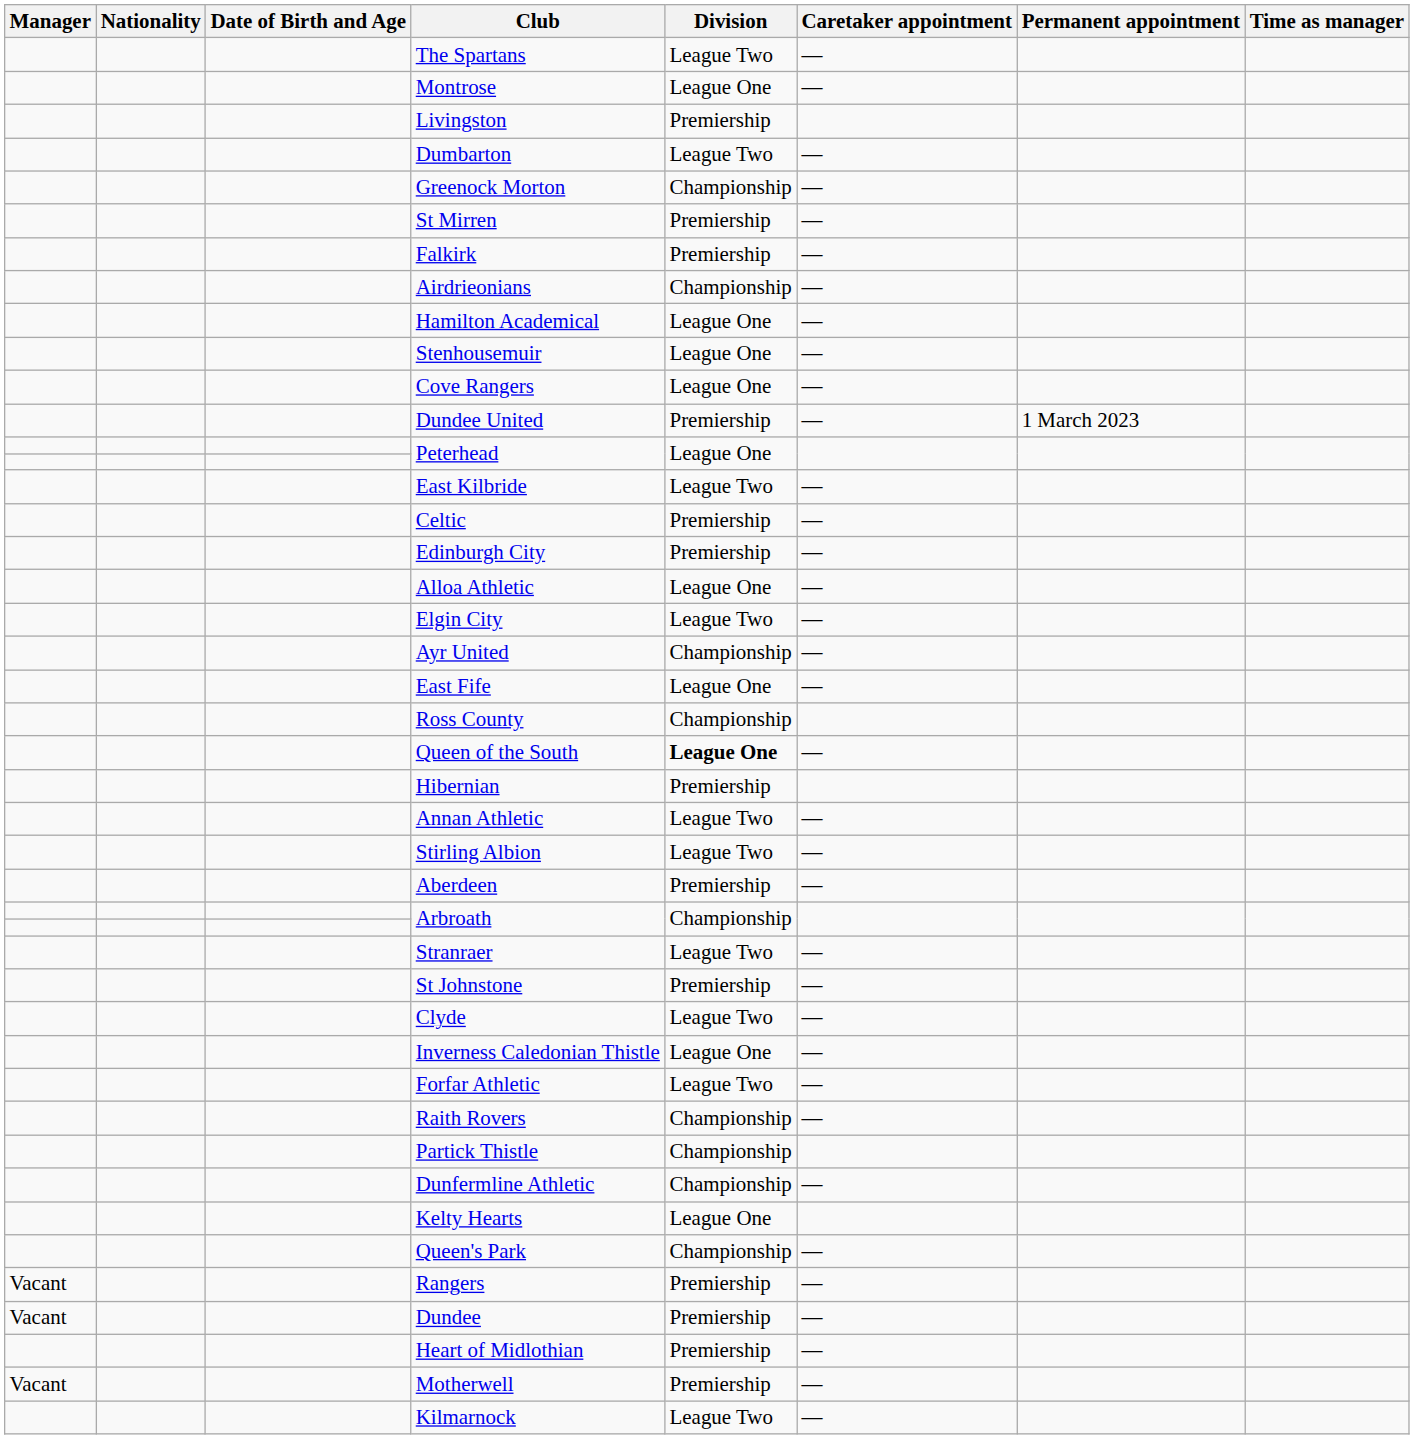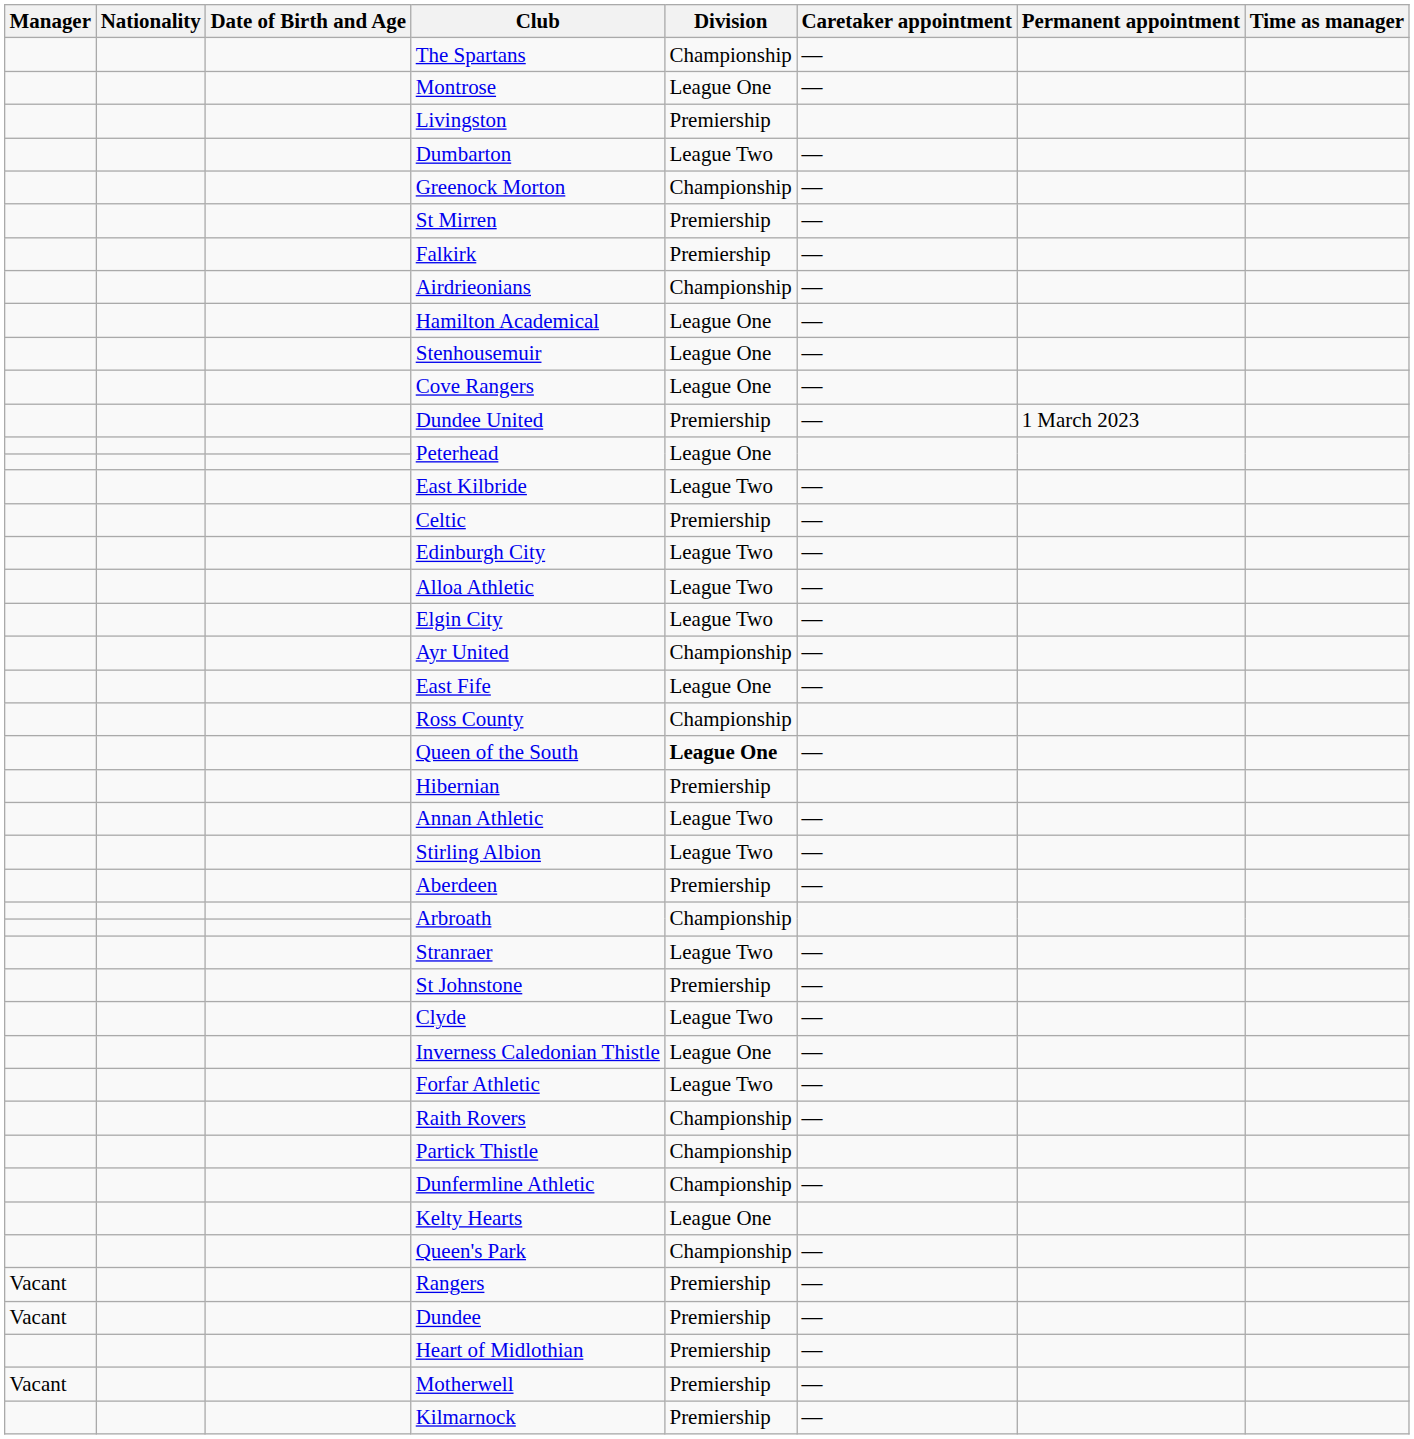 <table class="wikitable sortable">
 <tr>
 <th>Manager</th>
 <th>Nationality</th>
 <th>Date of Birth and Age</th>
 <th>Club</th>
 <th>Division</th>
 <th>Caretaker appointment</th>
 <th>Permanent appointment</th>
 <th>Time as manager</th>
 </tr>
 <tr>
 <td></td>
 <td></td>
 <td></td>
 <td><a href='#'>The Spartans</a></td>
-<td>League Two</td>
+<td>Championship</td>
 <td>—</td>
 <td></td>
 <td></td>
 </tr>
 <tr>
 <td></td>
 <td></td>
 <td></td>
 <td><a href='#'>Montrose</a></td>
 <td>League One</td>
 <td>—</td>
 <td></td>
 <td></td>
 </tr>
 <tr>
 <td></td>
 <td></td>
 <td></td>
 <td><a href='#'>Livingston</a></td>
 <td>Premiership</td>
 <td></td>
 <td></td>
 <td></td>
 </tr>
 <tr>
 <td></td>
 <td></td>
 <td></td>
 <td><a href='#'>Dumbarton</a></td>
 <td>League Two</td>
 <td>—</td>
 <td></td>
 <td></td>
 </tr>
 <tr>
 <td></td>
 <td></td>
 <td></td>
 <td><a href='#'>Greenock Morton</a></td>
 <td>Championship</td>
 <td>—</td>
 <td></td>
 <td></td>
 </tr>
 <tr>
 <td></td>
 <td></td>
 <td></td>
 <td><a href='#'>St Mirren</a></td>
 <td>Premiership</td>
 <td>—</td>
 <td></td>
 <td></td>
 </tr>
 <tr>
 <td></td>
 <td></td>
 <td></td>
 <td><a href='#'>Falkirk</a></td>
 <td>Premiership</td>
 <td>—</td>
 <td></td>
 <td></td>
 </tr>
 <tr>
 <td></td>
 <td></td>
 <td></td>
 <td><a href='#'>Airdrieonians</a></td>
 <td>Championship</td>
 <td>—</td>
 <td></td>
 <td></td>
 </tr>
 <tr>
 <td></td>
 <td></td>
 <td></td>
 <td><a href='#'>Hamilton Academical</a></td>
 <td>League One</td>
 <td>—</td>
 <td></td>
 <td></td>
 </tr>
 <tr>
 <td></td>
 <td></td>
 <td></td>
 <td><a href='#'>Stenhousemuir</a></td>
 <td>League One</td>
 <td>—</td>
 <td></td>
 <td></td>
 </tr>
 <tr>
 <td></td>
 <td></td>
 <td></td>
 <td><a href='#'>Cove Rangers</a></td>
 <td>League One</td>
 <td>—</td>
 <td></td>
 <td></td>
 </tr>
 <tr>
 <td></td>
 <td></td>
 <td></td>
 <td><a href='#'>Dundee United</a></td>
 <td>Premiership</td>
 <td>—</td>
 <td>1 March 2023</td>
 <td></td>
 </tr>
 <tr>
 <td></td>
 <td></td>
 <td></td>
 <td rowspan="2"><a href='#'>Peterhead</a></td>
 <td rowspan="2">League One</td>
 <td rowspan="2"></td>
 <td rowspan="2"></td>
 <td rowspan="2"></td>
 </tr>
 <tr>
 <td></td>
 <td></td>
 <td></td>
 </tr>
 <tr>
 <td></td>
 <td></td>
 <td></td>
 <td><a href='#'>East Kilbride</a></td>
 <td>League Two</td>
 <td>—</td>
 <td></td>
 <td></td>
 </tr>
 <tr>
 <td></td>
 <td></td>
 <td></td>
 <td><a href='#'>Celtic</a></td>
 <td>Premiership</td>
 <td>—</td>
 <td></td>
 <td></td>
 </tr>
 <tr>
 <td></td>
 <td></td>
 <td></td>
 <td><a href='#'>Edinburgh City</a></td>
-<td>Premiership</td>
+<td>League Two</td>
 <td>—</td>
 <td></td>
 <td></td>
 </tr>
 <tr>
 <td></td>
 <td></td>
 <td></td>
 <td><a href='#'>Alloa Athletic</a></td>
-<td>League One</td>
+<td>League Two</td>
 <td>—</td>
 <td></td>
 <td></td>
 </tr>
 <tr>
 <td></td>
 <td></td>
 <td></td>
 <td><a href='#'>Elgin City</a></td>
 <td>League Two</td>
 <td>—</td>
 <td></td>
 <td></td>
 </tr>
 <tr>
 <td></td>
 <td></td>
 <td></td>
 <td><a href='#'>Ayr United</a></td>
 <td>Championship</td>
 <td>—</td>
 <td></td>
 <td></td>
 </tr>
 <tr>
 <td></td>
 <td></td>
 <td></td>
 <td><a href='#'>East Fife</a></td>
 <td>League One</td>
 <td>—</td>
 <td></td>
 <td></td>
 </tr>
 <tr>
 <td></td>
 <td></td>
 <td></td>
 <td><a href='#'>Ross County</a></td>
 <td>Championship</td>
 <td></td>
 <td></td>
 <td></td>
 </tr>
 <tr>
 <td></td>
 <td></td>
 <td></td>
 <td><a href='#'>Queen of the South</a></td>
 <td><strong>League One</strong></td>
 <td>—</td>
 <td></td>
 <td></td>
 </tr>
 <tr>
 <td></td>
 <td></td>
 <td></td>
 <td><a href='#'>Hibernian</a></td>
 <td>Premiership</td>
 <td></td>
 <td></td>
 <td></td>
 </tr>
 <tr>
 <td></td>
 <td></td>
 <td></td>
 <td><a href='#'>Annan Athletic</a></td>
 <td>League Two</td>
 <td>—</td>
 <td></td>
 <td></td>
 </tr>
 <tr>
 <td></td>
 <td></td>
 <td></td>
 <td><a href='#'>Stirling Albion</a></td>
 <td>League Two</td>
 <td>—</td>
 <td></td>
 <td></td>
 </tr>
 <tr>
 <td></td>
 <td></td>
 <td></td>
 <td><a href='#'>Aberdeen</a></td>
 <td>Premiership</td>
 <td>—</td>
 <td></td>
 <td></td>
 </tr>
 <tr>
 <td></td>
 <td></td>
 <td></td>
 <td rowspan="2"><a href='#'>Arbroath</a></td>
 <td rowspan="2">Championship</td>
 <td rowspan="2"></td>
 <td rowspan="2"></td>
 <td rowspan="2"></td>
 </tr>
 <tr>
 <td></td>
 <td></td>
 <td></td>
 </tr>
 <tr>
 <td></td>
 <td></td>
 <td></td>
 <td><a href='#'>Stranraer</a></td>
 <td>League Two</td>
 <td>—</td>
 <td></td>
 <td></td>
 </tr>
 <tr>
 <td></td>
 <td></td>
 <td></td>
 <td><a href='#'>St Johnstone</a></td>
 <td>Premiership</td>
 <td>—</td>
 <td></td>
 <td></td>
 </tr>
 <tr>
 <td></td>
 <td></td>
 <td></td>
 <td><a href='#'>Clyde</a></td>
 <td>League Two</td>
 <td>—</td>
 <td></td>
 <td></td>
 </tr>
 <tr>
 <td></td>
 <td></td>
 <td></td>
 <td><a href='#'>Inverness Caledonian Thistle</a></td>
 <td>League One</td>
 <td>—</td>
 <td></td>
 <td></td>
 </tr>
 <tr>
 <td></td>
 <td></td>
 <td></td>
 <td><a href='#'>Forfar Athletic</a></td>
 <td>League Two</td>
 <td>—</td>
 <td></td>
 <td></td>
 </tr>
 <tr>
 <td></td>
 <td></td>
 <td></td>
 <td><a href='#'>Raith Rovers</a></td>
 <td>Championship</td>
 <td>—</td>
 <td></td>
 <td></td>
 </tr>
 <tr>
 <td></td>
 <td></td>
 <td></td>
 <td><a href='#'>Partick Thistle</a></td>
 <td>Championship</td>
 <td></td>
 <td></td>
 <td></td>
 </tr>
 <tr>
 <td></td>
 <td></td>
 <td></td>
 <td><a href='#'>Dunfermline Athletic</a></td>
 <td>Championship</td>
 <td>—</td>
 <td></td>
 <td></td>
 </tr>
 <tr>
 <td></td>
 <td></td>
 <td></td>
 <td><a href='#'>Kelty Hearts</a></td>
 <td>League One</td>
 <td></td>
 <td></td>
 <td></td>
 </tr>
 <tr>
 <td></td>
 <td></td>
 <td></td>
 <td><a href='#'>Queen's Park</a></td>
 <td>Championship</td>
 <td>—</td>
 <td></td>
 <td></td>
 </tr>
 <tr>
 <td>Vacant</td>
 <td></td>
 <td></td>
 <td><a href='#'>Rangers</a></td>
 <td>Premiership</td>
 <td>—</td>
 <td></td>
 <td></td>
 </tr>
 <tr>
 <td>Vacant</td>
 <td></td>
 <td></td>
 <td><a href='#'>Dundee</a></td>
 <td>Premiership</td>
 <td>—</td>
 <td></td>
 <td></td>
 </tr>
 <tr>
 <td></td>
 <td></td>
 <td></td>
 <td><a href='#'>Heart of Midlothian</a></td>
 <td>Premiership</td>
 <td>—</td>
 <td></td>
 <td></td>
 </tr>
 <tr>
 <td>Vacant</td>
 <td></td>
 <td></td>
 <td><a href='#'>Motherwell</a></td>
 <td>Premiership</td>
 <td>—</td>
 <td></td>
 <td></td>
 </tr>
 <tr>
 <td></td>
 <td></td>
 <td></td>
 <td><a href='#'>Kilmarnock</a></td>
-<td>League Two</td>
+<td>Premiership</td>
 <td>—</td>
 <td></td>
 <td></td>
 </tr>
 </table>
